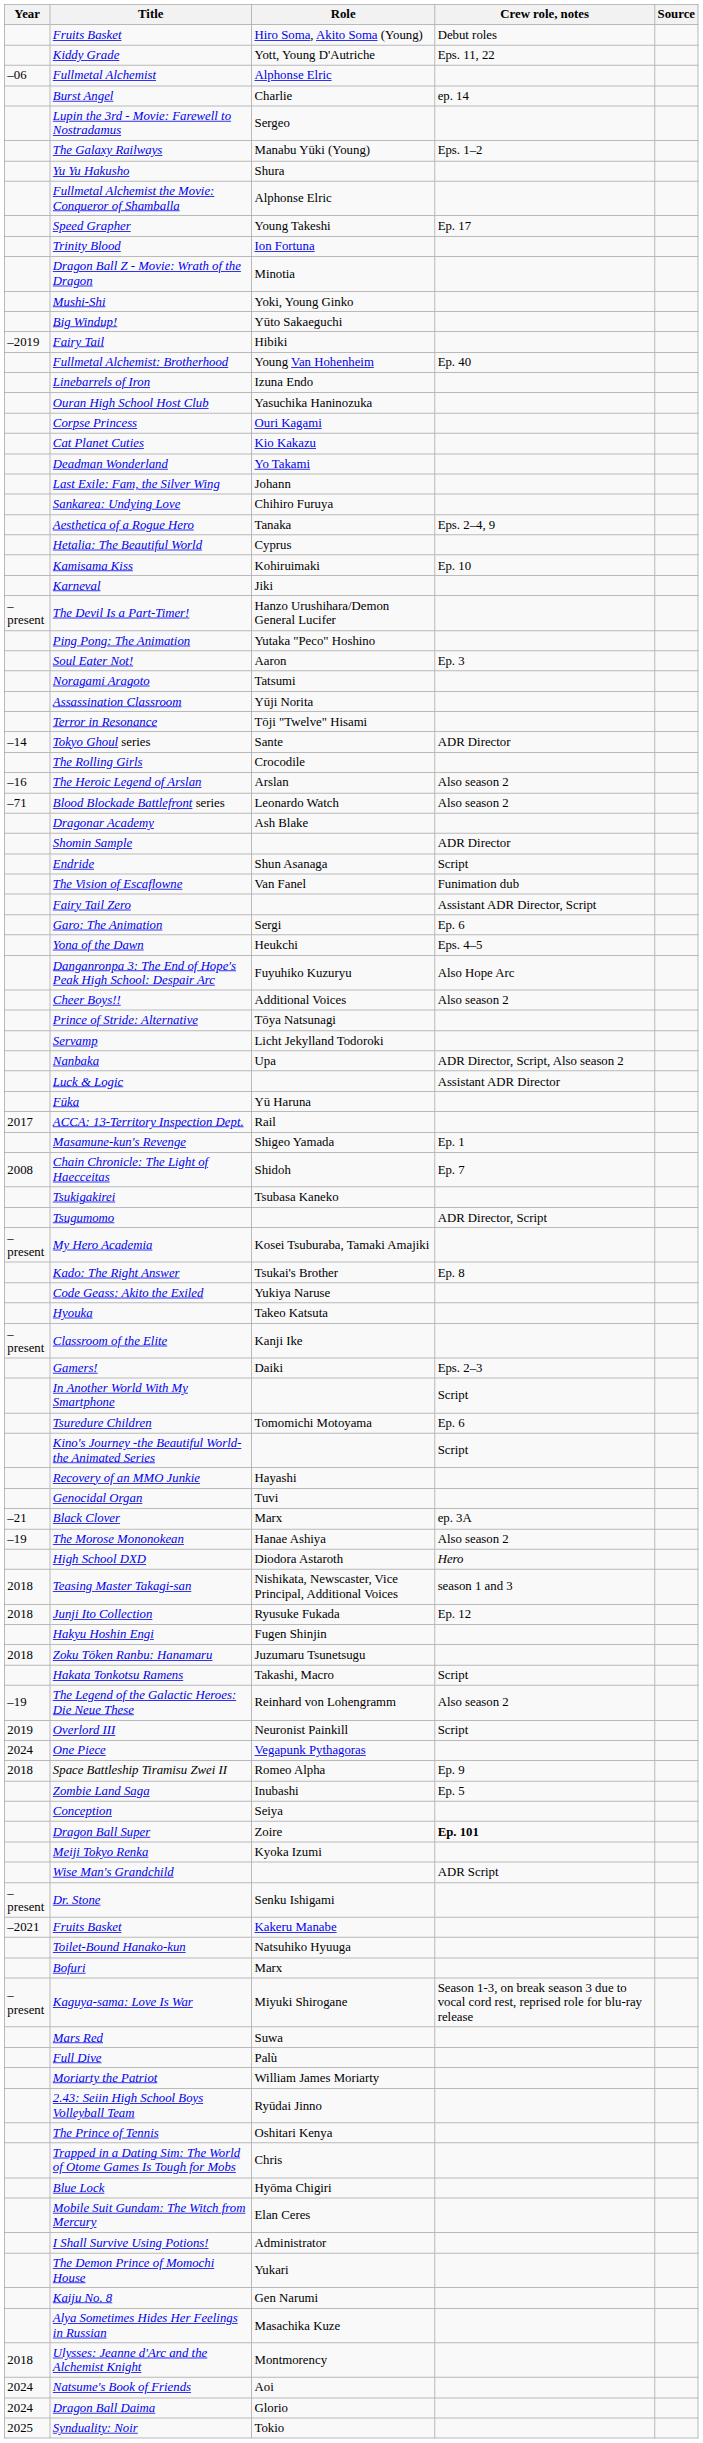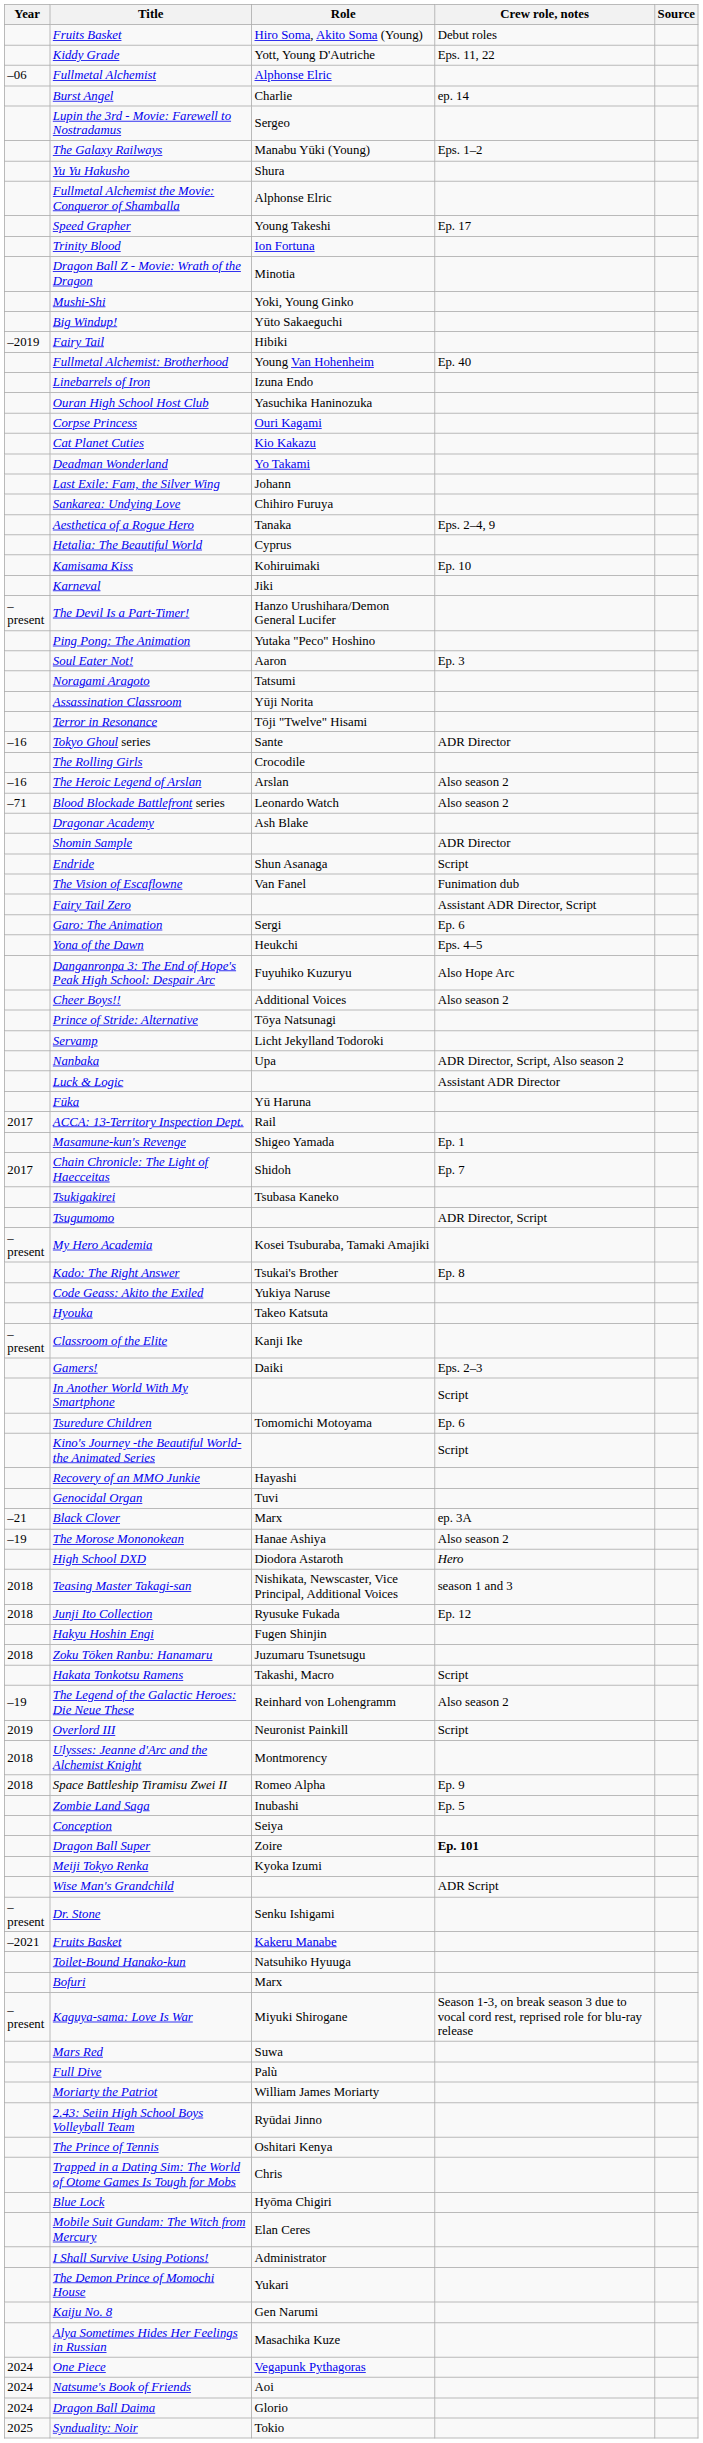 <table class="wikitable sortable plainrowheaders">
 <tr>
 <th>Year</th>
 <th>Title</th>
 <th>Role</th>
 <th class="unsortable">Crew role, notes</th>
 <th class="unsortable">Source</th>
 </tr>
 <tr>
 <td></td>
 <td><em><a href='#'>Fruits Basket</a></em></td>
 <td><a href='#'>Hiro Soma</a>, <a href='#'>Akito Soma</a> (Young)</td>
 <td>Debut roles</td>
 <td></td>
 </tr>
 <tr>
 <td></td>
 <td><em><a href='#'>Kiddy Grade</a></em></td>
 <td>Yott, Young D'Autriche</td>
 <td>Eps. 11, 22</td>
 <td></td>
 </tr>
 <tr>
 <td>–06</td>
 <td><em><a href='#'>Fullmetal Alchemist</a></em></td>
 <td><a href='#'>Alphonse Elric</a></td>
 <td></td>
 <td></td>
 </tr>
 <tr>
 <td></td>
 <td><em><a href='#'>Burst Angel</a></em></td>
 <td>Charlie</td>
 <td>ep. 14</td>
 <td></td>
 </tr>
 <tr>
 <td></td>
 <td><em><a href='#'>Lupin the 3rd - Movie: Farewell to Nostradamus</a></em></td>
 <td>Sergeo</td>
 <td></td>
 <td></td>
 </tr>
 <tr>
 <td></td>
 <td><em><a href='#'>The Galaxy Railways</a></em></td>
 <td>Manabu Yūki (Young)</td>
 <td>Eps. 1–2</td>
 <td></td>
 </tr>
 <tr>
 <td></td>
 <td><em><a href='#'>Yu Yu Hakusho</a></em></td>
 <td>Shura</td>
 <td></td>
 <td></td>
 </tr>
 <tr>
 <td></td>
 <td><em><a href='#'>Fullmetal Alchemist the Movie: Conqueror of Shamballa</a></em></td>
 <td>Alphonse Elric</td>
 <td></td>
 <td></td>
 </tr>
 <tr>
 <td></td>
 <td><em><a href='#'>Speed Grapher</a></em></td>
 <td>Young Takeshi</td>
 <td>Ep. 17</td>
 <td></td>
 </tr>
 <tr>
 <td></td>
 <td><em><a href='#'>Trinity Blood</a></em></td>
 <td><a href='#'>Ion Fortuna</a></td>
 <td></td>
 <td></td>
 </tr>
 <tr>
 <td></td>
 <td><em><a href='#'>Dragon Ball Z - Movie: Wrath of the Dragon</a></em></td>
 <td>Minotia</td>
 <td></td>
 <td></td>
 </tr>
 <tr>
 <td></td>
 <td><em><a href='#'>Mushi-Shi</a></em></td>
 <td>Yoki, Young Ginko</td>
 <td></td>
 <td></td>
 </tr>
 <tr>
 <td></td>
 <td><em><a href='#'>Big Windup!</a></em></td>
 <td>Yūto Sakaeguchi</td>
 <td></td>
 <td></td>
 </tr>
 <tr>
 <td>–2019</td>
 <td><em><a href='#'>Fairy Tail</a></em></td>
 <td>Hibiki</td>
 <td></td>
 <td></td>
 </tr>
 <tr>
 <td></td>
 <td><em><a href='#'>Fullmetal Alchemist: Brotherhood</a></em></td>
 <td>Young <a href='#'>Van Hohenheim</a></td>
 <td>Ep. 40</td>
 <td></td>
 </tr>
 <tr>
 <td></td>
 <td><em><a href='#'>Linebarrels of Iron</a></em></td>
 <td>Izuna Endo</td>
 <td></td>
 <td></td>
 </tr>
 <tr>
 <td></td>
 <td><em><a href='#'>Ouran High School Host Club</a></em></td>
 <td>Yasuchika Haninozuka</td>
 <td></td>
 <td></td>
 </tr>
 <tr>
 <td></td>
 <td><em><a href='#'>Corpse Princess</a></em></td>
 <td><a href='#'>Ouri Kagami</a></td>
 <td></td>
 <td></td>
 </tr>
 <tr>
 <td></td>
 <td><em><a href='#'>Cat Planet Cuties</a></em></td>
 <td><a href='#'>Kio Kakazu</a></td>
 <td></td>
 <td></td>
 </tr>
 <tr>
 <td></td>
 <td><em><a href='#'>Deadman Wonderland</a></em></td>
 <td><a href='#'>Yo Takami</a></td>
 <td></td>
 <td></td>
 </tr>
 <tr>
 <td></td>
 <td><em><a href='#'>Last Exile: Fam, the Silver Wing</a></em></td>
 <td>Johann</td>
 <td></td>
 <td></td>
 </tr>
 <tr>
 <td></td>
 <td><em><a href='#'>Sankarea: Undying Love</a></em></td>
 <td>Chihiro Furuya</td>
 <td></td>
 <td></td>
 </tr>
 <tr>
 <td></td>
 <td><em><a href='#'>Aesthetica of a Rogue Hero</a></em></td>
 <td>Tanaka</td>
 <td>Eps. 2–4, 9</td>
 <td></td>
 </tr>
 <tr>
 <td></td>
 <td><em><a href='#'>Hetalia: The Beautiful World</a></em></td>
 <td>Cyprus</td>
 <td></td>
 <td></td>
 </tr>
 <tr>
 <td></td>
 <td><em><a href='#'>Kamisama Kiss</a></em></td>
 <td>Kohiruimaki</td>
 <td>Ep. 10</td>
 <td></td>
 </tr>
 <tr>
 <td></td>
 <td><em><a href='#'>Karneval</a></em></td>
 <td>Jiki</td>
 <td></td>
 <td></td>
 </tr>
 <tr>
 <td>–present</td>
 <td><em><a href='#'>The Devil Is a Part-Timer!</a></em></td>
 <td>Hanzo Urushihara/Demon General Lucifer</td>
 <td></td>
 <td></td>
 </tr>
 <tr>
 <td></td>
 <td><em><a href='#'>Ping Pong: The Animation</a></em></td>
 <td>Yutaka "Peco" Hoshino</td>
 <td></td>
 <td></td>
 </tr>
 <tr>
 <td></td>
 <td><em><a href='#'>Soul Eater Not!</a></em></td>
 <td>Aaron</td>
 <td>Ep. 3</td>
 <td></td>
 </tr>
 <tr>
 <td></td>
 <td><em><a href='#'>Noragami Aragoto</a></em></td>
 <td>Tatsumi</td>
 <td></td>
 <td></td>
 </tr>
 <tr>
 <td></td>
 <td><em><a href='#'>Assassination Classroom</a></em></td>
 <td>Yūji Norita</td>
 <td></td>
 <td></td>
 </tr>
 <tr>
 <td></td>
 <td><em><a href='#'>Terror in Resonance</a></em></td>
 <td>Tōji "Twelve" Hisami</td>
 <td></td>
 <td></td>
 </tr>
 <tr>
-<td>–14</td>
+<td>–16</td>
 <td><em><a href='#'>Tokyo Ghoul</a></em> series</td>
 <td>Sante</td>
 <td>ADR Director</td>
 <td></td>
 </tr>
 <tr>
 <td></td>
 <td><em><a href='#'>The Rolling Girls</a></em></td>
 <td>Crocodile</td>
 <td></td>
 <td></td>
 </tr>
 <tr>
 <td>–16</td>
 <td><em><a href='#'>The Heroic Legend of Arslan</a></em></td>
 <td>Arslan</td>
 <td>Also season 2</td>
 <td></td>
 </tr>
 <tr>
 <td>–71</td>
 <td><em><a href='#'>Blood Blockade Battlefront</a></em> series</td>
 <td>Leonardo Watch</td>
 <td>Also season 2</td>
 <td></td>
 </tr>
 <tr>
 <td></td>
 <td><em><a href='#'>Dragonar Academy</a></em></td>
 <td>Ash Blake</td>
 <td></td>
 <td></td>
 </tr>
 <tr>
 <td></td>
 <td><em><a href='#'>Shomin Sample</a></em></td>
 <td></td>
 <td>ADR Director</td>
 <td></td>
 </tr>
 <tr>
 <td></td>
 <td><em><a href='#'>Endride</a></em></td>
 <td>Shun Asanaga</td>
 <td>Script</td>
 <td></td>
 </tr>
 <tr>
 <td></td>
 <td><em><a href='#'>The Vision of Escaflowne</a></em></td>
 <td>Van Fanel</td>
 <td>Funimation dub</td>
 <td></td>
 </tr>
 <tr>
 <td></td>
 <td><em><a href='#'>Fairy Tail Zero</a></em></td>
 <td></td>
 <td>Assistant ADR Director, Script</td>
 <td></td>
 </tr>
 <tr>
 <td></td>
 <td><em><a href='#'>Garo: The Animation</a></em></td>
 <td>Sergi</td>
 <td>Ep. 6</td>
 <td></td>
 </tr>
 <tr>
 <td></td>
 <td><em><a href='#'>Yona of the Dawn</a></em></td>
 <td>Heukchi</td>
 <td>Eps. 4–5</td>
 <td></td>
 </tr>
 <tr>
 <td></td>
 <td><em><a href='#'>Danganronpa 3: The End of Hope's Peak High School: Despair Arc</a></em></td>
 <td>Fuyuhiko Kuzuryu</td>
 <td>Also Hope Arc</td>
 <td></td>
 </tr>
 <tr>
 <td></td>
 <td><em><a href='#'>Cheer Boys!!</a></em></td>
 <td>Additional Voices</td>
 <td>Also season 2</td>
 <td></td>
 </tr>
 <tr>
 <td></td>
 <td><em><a href='#'>Prince of Stride: Alternative</a></em></td>
 <td>Tōya Natsunagi</td>
 <td></td>
 <td></td>
 </tr>
 <tr>
 <td></td>
 <td><em><a href='#'>Servamp</a></em></td>
 <td>Licht Jekylland Todoroki</td>
 <td></td>
 <td></td>
 </tr>
 <tr>
 <td></td>
 <td><em><a href='#'>Nanbaka</a></em></td>
 <td>Upa</td>
 <td>ADR Director, Script, Also season 2</td>
 <td></td>
 </tr>
 <tr>
 <td></td>
 <td><em><a href='#'>Luck & Logic</a></em></td>
 <td></td>
 <td>Assistant ADR Director</td>
 <td></td>
 </tr>
 <tr>
 <td></td>
 <td><em><a href='#'>Fūka</a></em></td>
 <td>Yū Haruna</td>
 <td></td>
 <td></td>
 </tr>
 <tr>
 <td>2017</td>
 <td><em><a href='#'>ACCA: 13-Territory Inspection Dept.</a></em></td>
 <td>Rail</td>
 <td></td>
 <td></td>
 </tr>
 <tr>
 <td></td>
 <td><em><a href='#'>Masamune-kun's Revenge</a></em></td>
 <td>Shigeo Yamada</td>
 <td>Ep. 1</td>
 <td></td>
 </tr>
 <tr>
-<td>2008</td>
+<td>2017</td>
 <td><em><a href='#'>Chain Chronicle: The Light of Haecceitas</a></em></td>
 <td>Shidoh</td>
 <td>Ep. 7</td>
 <td></td>
 </tr>
 <tr>
 <td></td>
 <td><em><a href='#'>Tsukigakirei</a></em></td>
 <td>Tsubasa Kaneko</td>
 <td></td>
 <td></td>
 </tr>
 <tr>
 <td></td>
 <td><em><a href='#'>Tsugumomo</a></em></td>
 <td></td>
 <td>ADR Director, Script</td>
 <td></td>
 </tr>
 <tr>
 <td>–present</td>
 <td><em><a href='#'>My Hero Academia</a></em></td>
 <td>Kosei Tsuburaba, Tamaki Amajiki</td>
 <td></td>
 <td></td>
 </tr>
 <tr>
 <td></td>
 <td><em><a href='#'>Kado: The Right Answer</a></em></td>
 <td>Tsukai's Brother</td>
 <td>Ep. 8</td>
 <td></td>
 </tr>
 <tr>
 <td></td>
 <td><em><a href='#'>Code Geass: Akito the Exiled</a></em></td>
 <td>Yukiya Naruse</td>
 <td></td>
 <td></td>
 </tr>
 <tr>
 <td></td>
 <td><em><a href='#'>Hyouka</a></em></td>
 <td>Takeo Katsuta</td>
 <td></td>
 <td></td>
 </tr>
 <tr>
 <td>–present</td>
 <td><em><a href='#'>Classroom of the Elite</a></em></td>
 <td>Kanji Ike</td>
 <td></td>
 <td></td>
 </tr>
 <tr>
 <td></td>
 <td><em><a href='#'>Gamers!</a></em></td>
 <td>Daiki</td>
 <td>Eps. 2–3</td>
 <td></td>
 </tr>
 <tr>
 <td></td>
 <td><em><a href='#'>In Another World With My Smartphone</a></em></td>
 <td></td>
 <td>Script</td>
 <td></td>
 </tr>
 <tr>
 <td></td>
 <td><em><a href='#'>Tsuredure Children</a></em></td>
 <td>Tomomichi Motoyama</td>
 <td>Ep. 6</td>
 <td></td>
 </tr>
 <tr>
 <td></td>
 <td><em><a href='#'>Kino's Journey -the Beautiful World- the Animated Series</a></em></td>
 <td></td>
 <td>Script</td>
 <td></td>
 </tr>
 <tr>
 <td></td>
 <td><em><a href='#'>Recovery of an MMO Junkie</a></em></td>
 <td>Hayashi</td>
 <td></td>
 <td></td>
 </tr>
 <tr>
 <td></td>
 <td><em><a href='#'>Genocidal Organ</a></em></td>
 <td>Tuvi</td>
 <td></td>
 <td></td>
 </tr>
 <tr>
 <td>–21</td>
 <td><em><a href='#'>Black Clover</a></em></td>
 <td>Marx</td>
 <td>ep. 3A</td>
 <td></td>
 </tr>
 <tr>
 <td>–19</td>
 <td><em><a href='#'>The Morose Mononokean</a></em></td>
 <td>Hanae Ashiya</td>
 <td>Also season 2</td>
 <td></td>
 </tr>
 <tr>
 <td></td>
 <td><em><a href='#'>High School DXD</a></em></td>
 <td>Diodora Astaroth</td>
 <td><em>Hero</em></td>
 <td></td>
 </tr>
 <tr>
 <td>2018</td>
 <td><em><a href='#'>Teasing Master Takagi-san</a></em></td>
 <td>Nishikata, Newscaster, Vice Principal, Additional Voices</td>
 <td>season 1 and 3</td>
 <td></td>
 </tr>
 <tr>
 <td>2018</td>
 <td><em><a href='#'>Junji Ito Collection</a></em></td>
 <td>Ryusuke Fukada</td>
 <td>Ep. 12</td>
 <td></td>
 </tr>
 <tr>
 <td></td>
 <td><em><a href='#'>Hakyu Hoshin Engi</a></em></td>
 <td>Fugen Shinjin</td>
 <td></td>
 <td></td>
 </tr>
 <tr>
 <td>2018</td>
 <td><em><a href='#'>Zoku Tōken Ranbu: Hanamaru</a></em></td>
 <td>Juzumaru Tsunetsugu</td>
 <td></td>
 <td></td>
 </tr>
 <tr>
 <td></td>
 <td><em><a href='#'>Hakata Tonkotsu Ramens</a></em></td>
 <td>Takashi, Macro</td>
 <td>Script</td>
 <td></td>
 </tr>
 <tr>
 <td>–19</td>
 <td><em><a href='#'>The Legend of the Galactic Heroes: Die Neue These</a></em></td>
 <td>Reinhard von Lohengramm</td>
 <td>Also season 2</td>
 <td></td>
 </tr>
 <tr>
 <td>2019</td>
 <td><em><a href='#'>Overlord III</a></em></td>
 <td>Neuronist Painkill</td>
 <td>Script</td>
 <td></td>
 </tr>
 <tr>
-<td>2024</td>
-<td><em><a href='#'>One Piece</a></em></td>
-<td><a href='#'>Vegapunk Pythagoras</a></td>
+<td>2018</td>
+<td><em><a href='#'>Ulysses: Jeanne d'Arc and the Alchemist Knight</a></em></td>
+<td>Montmorency</td>
 <td></td>
 <td></td>
 </tr>
 <tr>
 <td>2018</td>
 <td><em>Space Battleship Tiramisu Zwei II</em></td>
 <td>Romeo Alpha</td>
 <td>Ep. 9</td>
 <td></td>
 </tr>
 <tr>
 <td></td>
 <td><em><a href='#'>Zombie Land Saga</a></em></td>
 <td>Inubashi</td>
 <td>Ep. 5</td>
 <td></td>
 </tr>
 <tr>
 <td></td>
 <td><em><a href='#'>Conception</a></em></td>
 <td>Seiya</td>
 <td></td>
 <td></td>
 </tr>
 <tr>
 <td></td>
 <td><em><a href='#'>Dragon Ball Super</a></em></td>
 <td>Zoire</td>
 <td><strong>Ep. 101</strong></td>
 <td></td>
 </tr>
 <tr>
 <td></td>
 <td><em><a href='#'>Meiji Tokyo Renka</a></em></td>
 <td>Kyoka Izumi</td>
 <td></td>
 <td></td>
 </tr>
 <tr>
 <td></td>
 <td><em><a href='#'>Wise Man's Grandchild</a></em></td>
 <td></td>
 <td>ADR Script</td>
 <td></td>
 </tr>
 <tr>
 <td>–present</td>
 <td><em><a href='#'>Dr. Stone</a></em></td>
 <td>Senku Ishigami</td>
 <td></td>
 <td></td>
 </tr>
 <tr>
 <td>–2021</td>
 <td><em><a href='#'>Fruits Basket</a></em></td>
 <td><a href='#'>Kakeru Manabe</a></td>
 <td></td>
 <td></td>
 </tr>
 <tr>
 <td></td>
 <td><em><a href='#'>Toilet-Bound Hanako-kun</a></em></td>
 <td>Natsuhiko Hyuuga</td>
 <td></td>
 <td></td>
 </tr>
 <tr>
 <td></td>
 <td><em><a href='#'>Bofuri</a></em></td>
 <td>Marx</td>
 <td></td>
 <td></td>
 </tr>
 <tr>
 <td>–present</td>
 <td><em><a href='#'>Kaguya-sama: Love Is War</a></em></td>
 <td>Miyuki Shirogane</td>
 <td>Season 1-3, on break season 3 due to vocal cord rest, reprised role for blu-ray release</td>
 <td></td>
 </tr>
 <tr>
 <td></td>
 <td><em><a href='#'>Mars Red</a></em></td>
 <td>Suwa</td>
 <td></td>
 <td></td>
 </tr>
 <tr>
 <td></td>
 <td><em><a href='#'>Full Dive</a></em></td>
 <td>Palù</td>
 <td></td>
 <td></td>
 </tr>
 <tr>
 <td></td>
 <td><em><a href='#'>Moriarty the Patriot</a></em></td>
 <td>William James Moriarty</td>
 <td></td>
 <td></td>
 </tr>
 <tr>
 <td></td>
 <td><em><a href='#'>2.43: Seiin High School Boys Volleyball Team</a></em></td>
 <td>Ryūdai Jinno</td>
 <td></td>
 <td></td>
 </tr>
 <tr>
 <td></td>
 <td><em><a href='#'>The Prince of Tennis</a></em></td>
 <td>Oshitari Kenya</td>
 <td></td>
 <td></td>
 </tr>
 <tr>
 <td></td>
 <td><em><a href='#'>Trapped in a Dating Sim: The World of Otome Games Is Tough for Mobs</a></em></td>
 <td>Chris</td>
 <td></td>
 <td></td>
 </tr>
 <tr>
 <td></td>
 <td><em><a href='#'>Blue Lock</a></em></td>
 <td>Hyōma Chigiri</td>
 <td></td>
 <td></td>
 </tr>
 <tr>
 <td></td>
 <td><em><a href='#'>Mobile Suit Gundam: The Witch from Mercury</a></em></td>
 <td>Elan Ceres</td>
 <td></td>
 <td></td>
 </tr>
 <tr>
 <td></td>
 <td><em><a href='#'>I Shall Survive Using Potions!</a></em></td>
 <td>Administrator</td>
 <td></td>
 <td></td>
 </tr>
 <tr>
 <td></td>
 <td><em><a href='#'>The Demon Prince of Momochi House</a></em></td>
 <td>Yukari</td>
 <td></td>
 <td></td>
 </tr>
 <tr>
 <td></td>
 <td><em><a href='#'>Kaiju No. 8</a></em></td>
 <td>Gen Narumi</td>
 <td></td>
 <td></td>
 </tr>
 <tr>
 <td></td>
 <td><em><a href='#'>Alya Sometimes Hides Her Feelings in Russian</a></em></td>
 <td>Masachika Kuze</td>
 <td></td>
 <td></td>
 </tr>
 <tr>
-<td>2018</td>
-<td><em><a href='#'>Ulysses: Jeanne d'Arc and the Alchemist Knight</a></em></td>
-<td>Montmorency</td>
+<td>2024</td>
+<td><em><a href='#'>One Piece</a></em></td>
+<td><a href='#'>Vegapunk Pythagoras</a></td>
 <td></td>
 <td></td>
 </tr>
 <tr>
 <td>2024</td>
 <td><em><a href='#'>Natsume's Book of Friends</a></em></td>
 <td>Aoi</td>
 <td></td>
 <td></td>
 </tr>
 <tr>
 <td>2024</td>
 <td><em><a href='#'>Dragon Ball Daima</a></em></td>
 <td>Glorio</td>
 <td></td>
 <td></td>
 </tr>
 <tr>
 <td>2025</td>
 <td><em><a href='#'>Synduality: Noir</a></em></td>
 <td>Tokio</td>
 <td></td>
 <td></td>
 </tr>
 </table>
